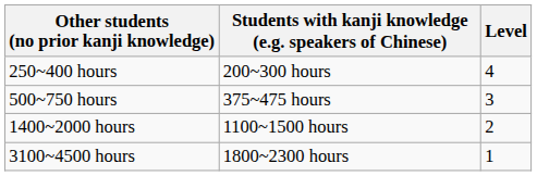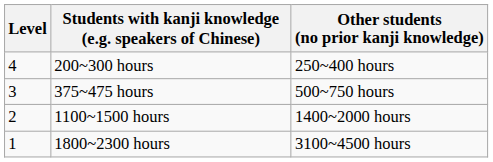 <table class="wikitable">
 <tr>
+<th>Level</th>
+<th>Students with kanji knowledge　<br>(e.g. speakers of Chinese)</th>
 <th>Other students<br>(no prior kanji knowledge)</th>
-<th>Students with kanji knowledge　<br>(e.g. speakers of Chinese)</th>
-<th>Level</th>
 </tr>
 <tr>
+<td>4</td>
+<td>200~300 hours</td>
 <td>250~400 hours</td>
-<td>200~300 hours</td>
-<td>4</td>
 </tr>
 <tr>
+<td>3</td>
+<td>375~475 hours</td>
 <td>500~750 hours</td>
-<td>375~475 hours</td>
-<td>3</td>
 </tr>
 <tr>
+<td>2</td>
+<td>1100~1500 hours</td>
 <td>1400~2000 hours</td>
-<td>1100~1500 hours</td>
-<td>2</td>
 </tr>
 <tr>
+<td>1</td>
+<td>1800~2300 hours</td>
 <td>3100~4500 hours</td>
-<td>1800~2300 hours</td>
-<td>1</td>
 </tr>
 </table>
